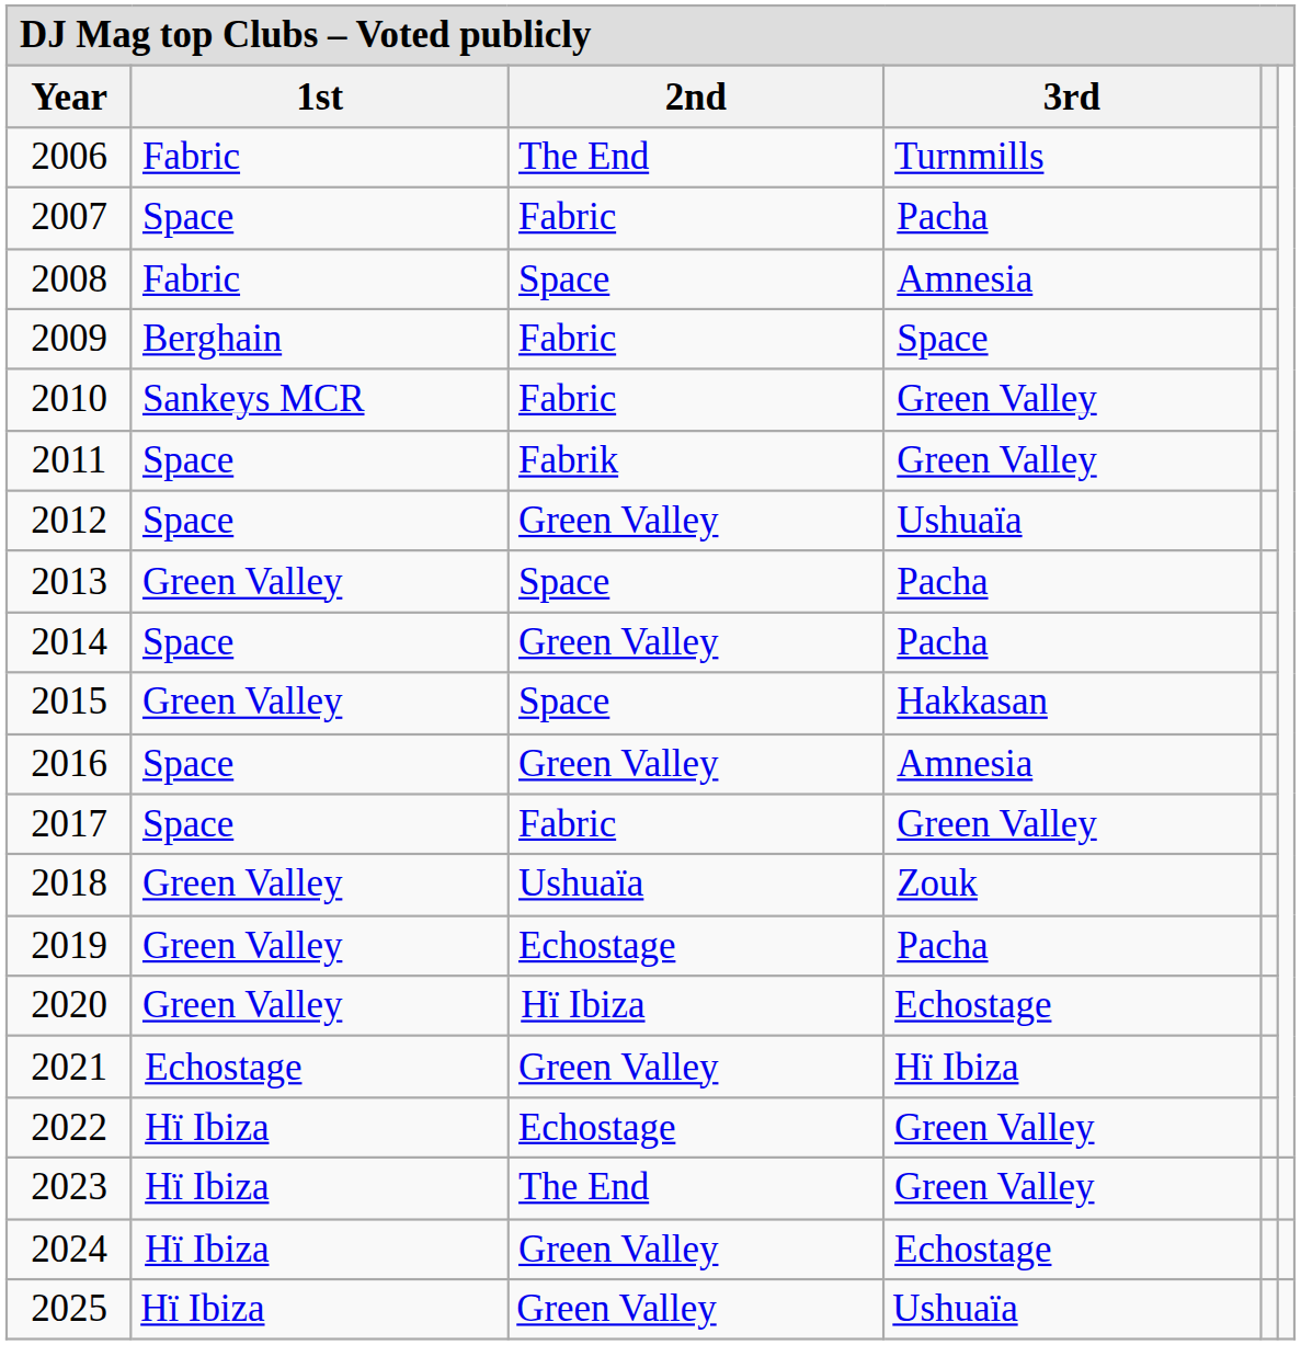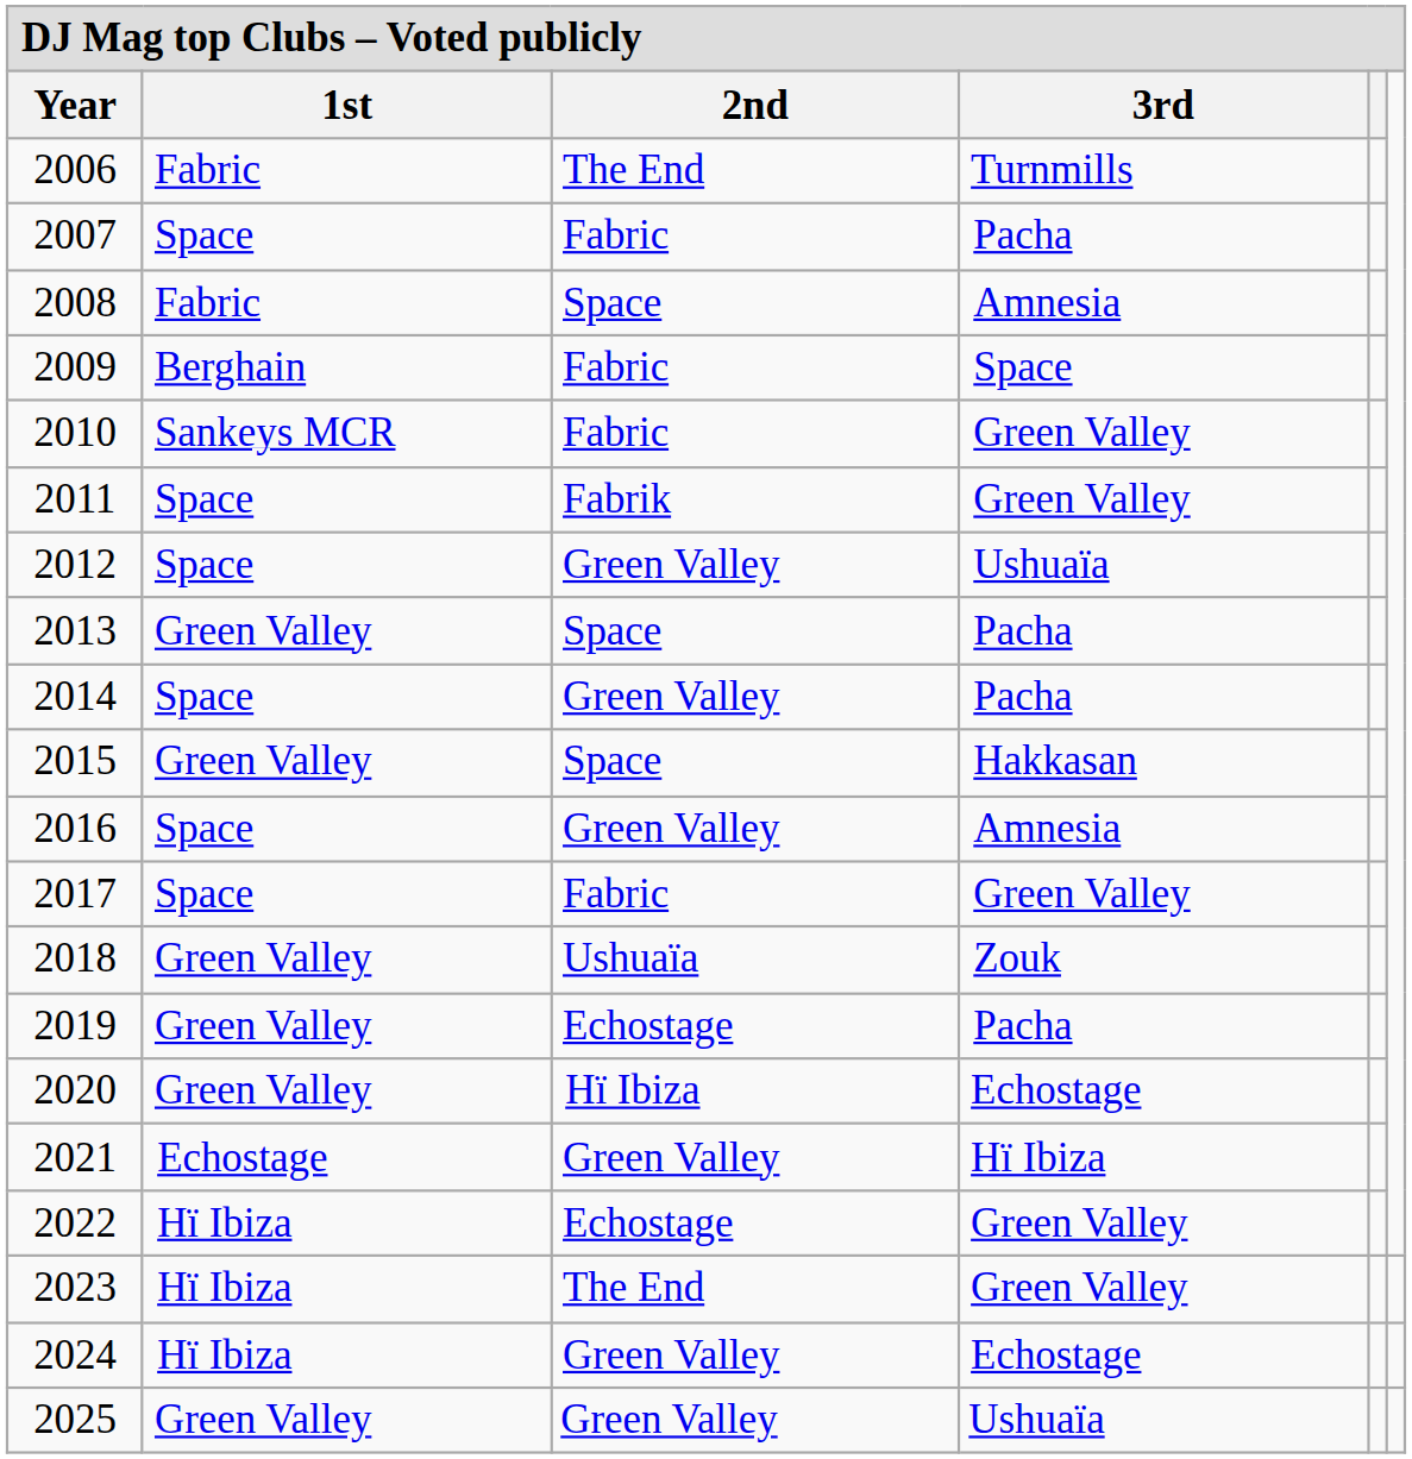 <table class="wikitable" style="margin-left:1em;">
 <tr>
 <td colspan="6" style="background:#ddd; padding-left:5px;"><strong>DJ Mag top Clubs – Voted publicly</strong></td>
 </tr>
 <tr>
 <th style="width:45px;">Year</th>
 <th style="width:150px;">1st</th>
 <th style="width:150px;">2nd</th>
 <th style="width:150px;">3rd</th>
 <th></th>
 </tr>
 <tr>
 <td style="text-align:center;">2006</td>
 <td style="padding-left:4px;"><a href='#'>Fabric</a></td>
 <td style="padding-left:4px;"><a href='#'>The End</a></td>
 <td style="padding-left:4px;"><a href='#'>Turnmills</a></td>
 <td></td>
 </tr>
 <tr>
 <td style="text-align:center;">2007</td>
 <td style="padding-left:4px;"><a href='#'>Space</a></td>
 <td style="padding-left:4px;"><a href='#'>Fabric</a></td>
 <td style="padding-left:5px;"><a href='#'>Pacha</a></td>
 <td></td>
 </tr>
 <tr>
 <td style="text-align:center;">2008</td>
 <td style="padding-left:4px;"><a href='#'>Fabric</a></td>
 <td style="padding-left:4px;"><a href='#'>Space</a></td>
 <td style="padding-left:5px;"><a href='#'>Amnesia</a></td>
 <td></td>
 </tr>
 <tr>
 <td style="text-align:center;">2009</td>
 <td style="padding-left:4px;"><a href='#'>Berghain</a></td>
 <td style="padding-left:4px;"><a href='#'>Fabric</a></td>
 <td style="padding-left:5px;"><a href='#'>Space</a></td>
 <td></td>
 </tr>
 <tr>
 <td style="text-align:center;">2010</td>
 <td style="padding-left:4px;"><a href='#'>Sankeys MCR</a></td>
 <td style="padding-left:4px;"><a href='#'>Fabric</a></td>
 <td style="padding-left:5px;"><a href='#'>Green Valley</a></td>
 <td></td>
 </tr>
 <tr>
 <td style="text-align:center;">2011</td>
 <td style="padding-left:4px;"><a href='#'>Space</a></td>
 <td style="padding-left:4px;"><a href='#'>Fabrik</a></td>
 <td style="padding-left:5px;"><a href='#'>Green Valley</a></td>
 <td></td>
 </tr>
 <tr>
 <td style="text-align:center;">2012</td>
 <td style="padding-left:4px;"><a href='#'>Space</a></td>
 <td style="padding-left:4px;"><a href='#'>Green Valley</a></td>
 <td style="padding-left:5px;"><a href='#'>Ushuaïa</a></td>
 <td></td>
 </tr>
 <tr>
 <td style="text-align:center;">2013</td>
 <td style="padding-left:4px;"><a href='#'>Green Valley</a></td>
 <td style="padding-left:4px;"><a href='#'>Space</a></td>
 <td style="padding-left:5px;"><a href='#'>Pacha</a></td>
 <td></td>
 </tr>
 <tr>
 <td style="text-align:center;">2014</td>
 <td style="padding-left:4px;"><a href='#'>Space</a></td>
 <td style="padding-left:4px;"><a href='#'>Green Valley</a></td>
 <td style="padding-left:5px;"><a href='#'>Pacha</a></td>
 <td></td>
 </tr>
 <tr>
 <td style="text-align:center;">2015</td>
 <td style="padding-left:4px;"><a href='#'>Green Valley</a></td>
 <td style="padding-left:4px;"><a href='#'>Space</a></td>
 <td style="padding-left:5px;"><a href='#'>Hakkasan</a></td>
 <td></td>
 </tr>
 <tr>
 <td style="text-align:center;">2016</td>
 <td style="padding-left:4px;"><a href='#'>Space</a></td>
 <td style="padding-left:4px;"><a href='#'>Green Valley</a></td>
 <td style="padding-left:5px;"><a href='#'>Amnesia</a></td>
 <td></td>
 </tr>
 <tr>
 <td style="text-align:center;">2017</td>
 <td style="padding-left:4px;"><a href='#'>Space</a></td>
 <td style="padding-left:4px;"><a href='#'>Fabric</a></td>
 <td style="padding-left:5px;"><a href='#'>Green Valley</a></td>
 <td></td>
 </tr>
 <tr>
 <td style="text-align:center;">2018</td>
 <td style="padding-left:4px;"><a href='#'>Green Valley</a></td>
 <td style="padding-left:4px;"><a href='#'>Ushuaïa</a></td>
 <td style="padding-left:5px;"><a href='#'>Zouk</a></td>
 <td></td>
 </tr>
 <tr>
 <td style="text-align:center;">2019</td>
 <td style="padding-left:4px;"><a href='#'>Green Valley</a></td>
 <td style="padding-left:4px;"><a href='#'>Echostage</a></td>
 <td style="padding-left:5px;"><a href='#'>Pacha</a></td>
 <td></td>
 </tr>
 <tr>
 <td style="text-align:center;">2020</td>
 <td style="padding-left:4px;"><a href='#'>Green Valley</a></td>
 <td style="padding-left:5px;"><a href='#'>Hï Ibiza</a></td>
 <td style="padding-left:4px;"><a href='#'>Echostage</a></td>
 <td></td>
 </tr>
 <tr>
 <td style="text-align:center;">2021</td>
 <td style="padding-left:5px;"><a href='#'>Echostage</a></td>
 <td style="padding-left:4px;"><a href='#'>Green Valley</a></td>
 <td style="padding-left:4px;"><a href='#'>Hï Ibiza</a></td>
 <td></td>
 </tr>
 <tr>
 <td style="text-align:center;">2022</td>
 <td style="padding-left:5px;"><a href='#'>Hï Ibiza</a></td>
 <td style="padding-left:4px;"><a href='#'>Echostage</a></td>
 <td style="padding-left:4px;"><a href='#'>Green Valley</a></td>
 <td></td>
 </tr>
 <tr>
 <td style="text-align:center;">2023</td>
 <td style="padding-left:5px;"><a href='#'>Hï Ibiza</a></td>
 <td style="padding-left:4px;"><a href='#'>The End</a></td>
 <td style="padding-left:4px;"><a href='#'>Green Valley</a></td>
 <td></td>
 <td></td>
 </tr>
 <tr>
 <td style="text-align:center;">2024</td>
 <td style="padding-left:5px;"><a href='#'>Hï Ibiza</a></td>
 <td style="padding-left:4px;"><a href='#'>Green Valley</a></td>
 <td style="padding-left:4px;"><a href='#'>Echostage</a></td>
 <td></td>
 <td></td>
 </tr>
 <tr>
 <td style="text-align: center;">2025</td>
-<td><a href='#'>Hï Ibiza</a></td>
+<td style="padding-left:4px;"><a href='#'>Green Valley</a></td>
 <td><a href='#'>Green Valley</a></td>
 <td><a href='#'>Ushuaïa</a></td>
 <td></td>
 <td></td>
 </tr>
 </table>
